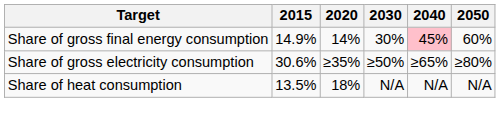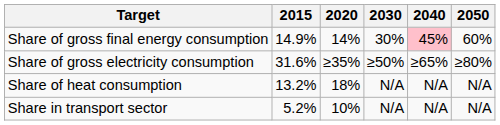 <table style="text-align: right" class="wikitable">
 <tr>
 <th>Target</th>
 <th>2015</th>
 <th>2020</th>
 <th>2030</th>
 <th>2040</th>
 <th>2050</th>
 </tr>
 <tr>
 <td align="left">Share of gross final energy consumption</td>
 <td>14.9%</td>
 <td>14%</td>
 <td>30%</td>
 <td style="background: pink;">45%</td>
 <td>60%</td>
 </tr>
 <tr>
 <td align="left">Share of gross electricity consumption</td>
-<td>30.6%</td>
+<td>31.6%</td>
 <td>≥35%</td>
 <td>≥50%</td>
 <td>≥65%</td>
 <td>≥80%</td>
 </tr>
 <tr>
 <td align="left">Share of heat consumption</td>
-<td>13.5%</td>
+<td>13.2%</td>
 <td>18%</td>
 <td>N/A</td>
 <td>N/A</td>
 <td>N/A</td>
 </tr>
+<tr>
+<td align="left">Share in transport sector</td>
+<td>5.2%</td>
+<td>10%</td>
+<td>N/A</td>
+<td>N/A</td>
+<td>N/A</td>
+</tr>
 </table>
